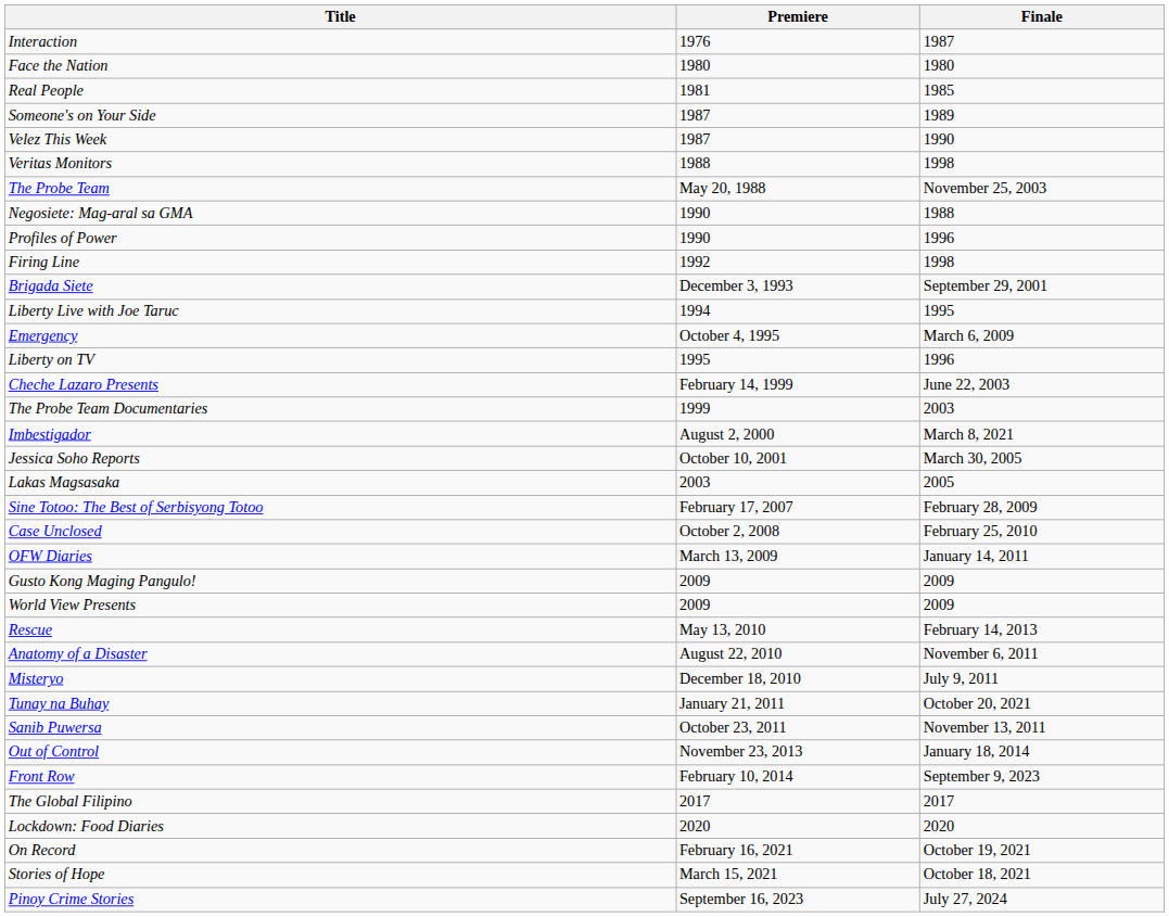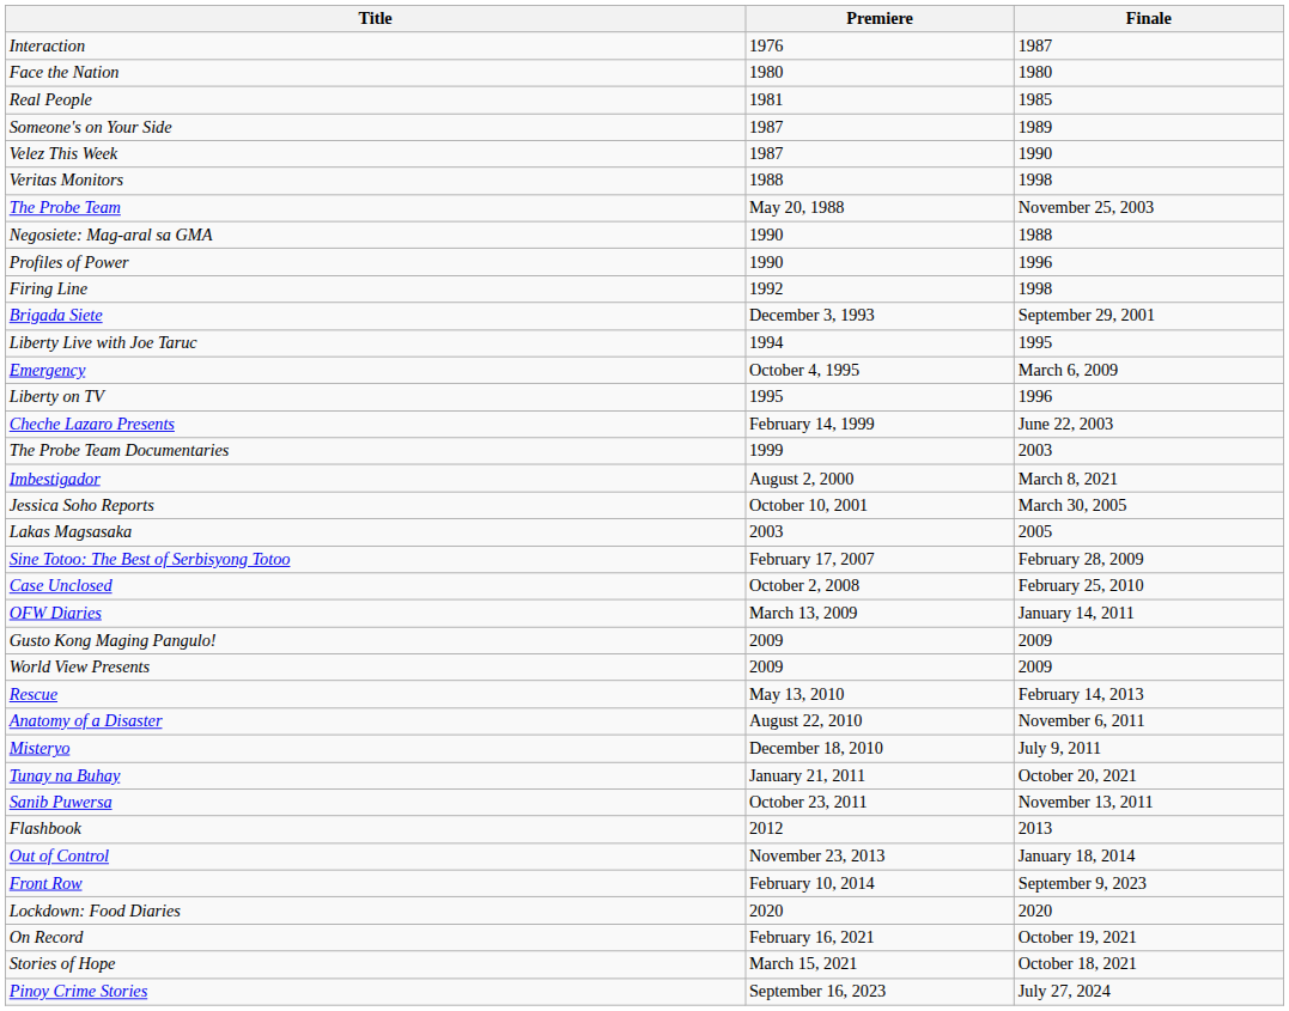 <table class="wikitable sortable" width="95%">
 <tr>
 <th style="width:55%;">Title</th>
 <th style="width:20%;">Premiere</th>
 <th style="width:20%;">Finale</th>
 </tr>
 <tr>
 <td><em>Interaction</em></td>
 <td>1976</td>
 <td>1987</td>
 </tr>
 <tr>
 <td><em>Face the Nation</em></td>
 <td>1980</td>
 <td>1980</td>
 </tr>
 <tr>
 <td><em>Real People</em></td>
 <td>1981</td>
 <td>1985</td>
 </tr>
 <tr>
 <td><em>Someone's on Your Side</em></td>
 <td>1987</td>
 <td>1989</td>
 </tr>
 <tr>
 <td><em>Velez This Week</em></td>
 <td>1987</td>
 <td>1990</td>
 </tr>
 <tr>
 <td><em>Veritas Monitors</em></td>
 <td>1988</td>
 <td>1998</td>
 </tr>
 <tr>
 <td><em><a href='#'>The Probe Team</a></em></td>
 <td>May 20, 1988</td>
 <td>November 25, 2003</td>
 </tr>
 <tr>
 <td><em>Negosiete: Mag-aral sa GMA</em></td>
 <td>1990</td>
 <td>1988</td>
 </tr>
 <tr>
 <td><em>Profiles of Power</em></td>
 <td>1990</td>
 <td>1996</td>
 </tr>
 <tr>
 <td><em>Firing Line</em></td>
 <td>1992</td>
 <td>1998</td>
 </tr>
 <tr>
 <td><em><a href='#'>Brigada Siete</a></em></td>
 <td>December 3, 1993</td>
 <td>September 29, 2001</td>
 </tr>
 <tr>
 <td><em>Liberty Live with Joe Taruc</em></td>
 <td>1994</td>
 <td>1995</td>
 </tr>
 <tr>
 <td><em><a href='#'>Emergency</a></em></td>
 <td>October 4, 1995</td>
 <td>March 6, 2009</td>
 </tr>
 <tr>
 <td><em>Liberty on TV</em></td>
 <td>1995</td>
 <td>1996</td>
 </tr>
 <tr>
 <td><em><a href='#'>Cheche Lazaro Presents</a></em></td>
 <td>February 14, 1999</td>
 <td>June 22, 2003</td>
 </tr>
 <tr>
 <td><em>The Probe Team Documentaries</em></td>
 <td>1999</td>
 <td>2003</td>
 </tr>
 <tr>
 <td><em><a href='#'>Imbestigador</a></em></td>
 <td>August 2, 2000</td>
 <td>March 8, 2021</td>
 </tr>
 <tr>
 <td><em>Jessica Soho Reports</em></td>
 <td>October 10, 2001</td>
 <td>March 30, 2005</td>
 </tr>
 <tr>
 <td><em>Lakas Magsasaka</em></td>
 <td>2003</td>
 <td>2005</td>
 </tr>
 <tr>
 <td><em><a href='#'>Sine Totoo: The Best of Serbisyong Totoo</a></em></td>
 <td>February 17, 2007</td>
 <td>February 28, 2009</td>
 </tr>
 <tr>
 <td><em><a href='#'>Case Unclosed</a></em></td>
 <td>October 2, 2008</td>
 <td>February 25, 2010</td>
 </tr>
 <tr>
 <td><em><a href='#'>OFW Diaries</a></em></td>
 <td>March 13, 2009</td>
 <td>January 14, 2011</td>
 </tr>
 <tr>
 <td><em>Gusto Kong Maging Pangulo!</em></td>
 <td>2009</td>
 <td>2009</td>
 </tr>
 <tr>
 <td><em>World View Presents</em></td>
 <td>2009</td>
 <td>2009</td>
 </tr>
 <tr>
 <td><em><a href='#'>Rescue</a></em></td>
 <td>May 13, 2010</td>
 <td>February 14, 2013</td>
 </tr>
 <tr>
 <td><em><a href='#'>Anatomy of a Disaster</a></em></td>
 <td>August 22, 2010</td>
 <td>November 6, 2011</td>
 </tr>
 <tr>
 <td><em><a href='#'>Misteryo</a></em></td>
 <td>December 18, 2010</td>
 <td>July 9, 2011</td>
 </tr>
 <tr>
 <td><em><a href='#'>Tunay na Buhay</a></em></td>
 <td>January 21, 2011</td>
 <td>October 20, 2021</td>
 </tr>
 <tr>
 <td><em><a href='#'>Sanib Puwersa</a></em></td>
 <td>October 23, 2011</td>
 <td>November 13, 2011</td>
 </tr>
 <tr>
+<td><em>Flashbook</em></td>
+<td>2012</td>
+<td>2013</td>
+</tr>
+<tr>
 <td><em><a href='#'>Out of Control</a></em></td>
 <td>November 23, 2013</td>
 <td>January 18, 2014</td>
 </tr>
 <tr>
 <td><em><a href='#'>Front Row</a></em></td>
 <td>February 10, 2014</td>
 <td>September 9, 2023</td>
-</tr>
-<tr>
-<td><em>The Global Filipino</em></td>
-<td>2017</td>
-<td>2017</td>
 </tr>
 <tr>
 <td><em>Lockdown: Food Diaries</em></td>
 <td>2020</td>
 <td>2020</td>
 </tr>
 <tr>
 <td><em>On Record</em></td>
 <td>February 16, 2021</td>
 <td>October 19, 2021</td>
 </tr>
 <tr>
 <td><em>Stories of Hope</em></td>
 <td>March 15, 2021</td>
 <td>October 18, 2021</td>
 </tr>
 <tr>
 <td><em><a href='#'>Pinoy Crime Stories</a></em></td>
 <td>September 16, 2023</td>
 <td>July 27, 2024</td>
 </tr>
 </table>
